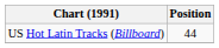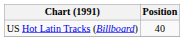 <table class="wikitable sortable">
 <tr>
 <th>Chart (1991)</th>
 <th>Position</th>
 </tr>
 <tr>
 <td align="left">US <a href='#'>Hot Latin Tracks</a> (<em><a href='#'>Billboard</a></em>)</td>
-<td align="center">44</td>
+<td align="center">40</td>
 </tr>
 <tr>
 </tr>
 </table>
